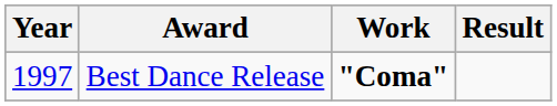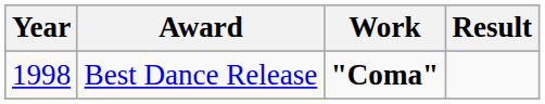 <table class="wikitable">
 <tr>
 <th>Year</th>
 <th>Award</th>
 <th>Work</th>
 <th>Result</th>
 </tr>
 <tr>
-<td><a href='#'>1997</a></td>
+<td><a href='#'>1998</a></td>
 <td><a href='#'>Best Dance Release</a></td>
 <td><strong>"Coma"</strong></td>
 <td></td>
 </tr>
 </table>
